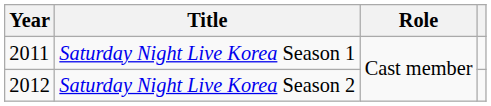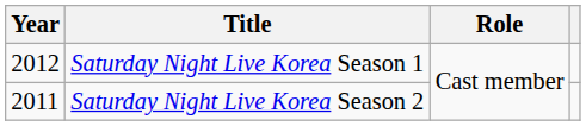 <table class="wikitable sortable">
 <tr>
 <th>Year</th>
 <th>Title</th>
 <th class="unsortable">Role</th>
 <th scope="col" class="unsortable"></th>
 </tr>
 <tr>
-<td>2011</td>
+<td>2012</td>
 <td><em><a href='#'>Saturday Night Live Korea</a></em> Season 1</td>
 <td rowspan="2">Cast member</td>
 <td></td>
 </tr>
 <tr>
-<td>2012</td>
+<td>2011</td>
 <td><em><a href='#'>Saturday Night Live Korea</a></em> Season 2</td>
 <td></td>
 </tr>
 </table>
